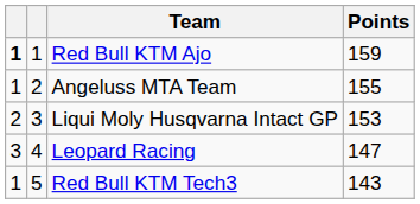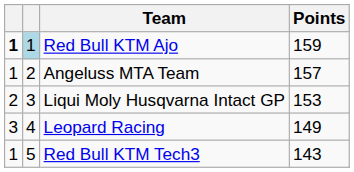 <table class="wikitable" style="font-size: 95%;">
 <tr>
 <th></th>
 <th></th>
 <th>Team</th>
 <th>Points</th>
 </tr>
 <tr>
 <td><strong> 1</strong></td>
-<td align=center>1</td>
+<td align=center style="background: lightblue;">1</td>
 <td> <a href='#'>Red Bull KTM Ajo</a></td>
 <td align=left>159</td>
 </tr>
 <tr>
 <td> 1</td>
 <td align=center>2</td>
 <td> Angeluss MTA Team</td>
-<td align=left>155</td>
+<td align=left>157</td>
 </tr>
 <tr>
 <td> 2</td>
 <td align=center>3</td>
 <td> Liqui Moly Husqvarna Intact GP</td>
 <td align=left>153</td>
 </tr>
 <tr>
 <td> 3</td>
 <td align=center>4</td>
 <td> <a href='#'>Leopard Racing</a></td>
-<td align=left>147</td>
+<td align=left>149</td>
 </tr>
 <tr>
 <td> 1</td>
 <td align=center>5</td>
 <td> <a href='#'>Red Bull KTM Tech3</a></td>
 <td align=left>143</td>
 </tr>
 </table>
